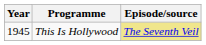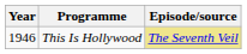 <table class="wikitable">
 <tr>
 <th>Year</th>
 <th>Programme</th>
 <th>Episode/source</th>
 </tr>
 <tr>
-<td>1945</td>
+<td>1946</td>
 <td><em>This Is Hollywood</em></td>
 <td style="background: khaki;"><em><a href='#'>The Seventh Veil</a></em></td>
 </tr>
 </table>
